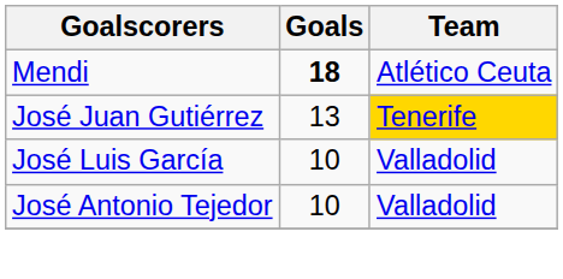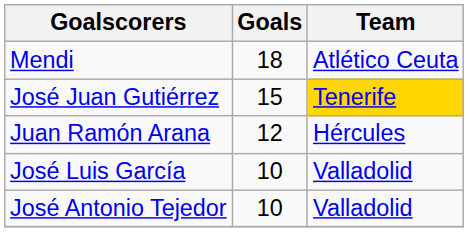 <table class="wikitable sortable">
 <tr>
 <th>Goalscorers</th>
 <th>Goals</th>
 <th>Team</th>
 </tr>
 <tr>
 <td> <a href='#'>Mendi</a></td>
-<td style="text-align:center;"><strong>18</strong></td>
+<td style="text-align:center;">18</td>
 <td><a href='#'>Atlético Ceuta</a></td>
 </tr>
 <tr>
 <td> <a href='#'>José Juan Gutiérrez</a></td>
-<td style="text-align:center;">13</td>
+<td style="text-align:center;">15</td>
 <td style="background: gold;"><a href='#'>Tenerife</a></td>
+</tr>
+<tr>
+<td> <a href='#'>Juan Ramón Arana</a></td>
+<td style="text-align:center;">12</td>
+<td><a href='#'>Hércules</a></td>
 </tr>
 <tr>
 <td> <a href='#'>José Luis García</a></td>
 <td style="text-align:center;">10</td>
 <td><a href='#'>Valladolid</a></td>
 </tr>
 <tr>
 <td> <a href='#'>José Antonio Tejedor</a></td>
 <td style="text-align:center;">10</td>
 <td><a href='#'>Valladolid</a></td>
 </tr>
 <tr>
 </tr>
 </table>
